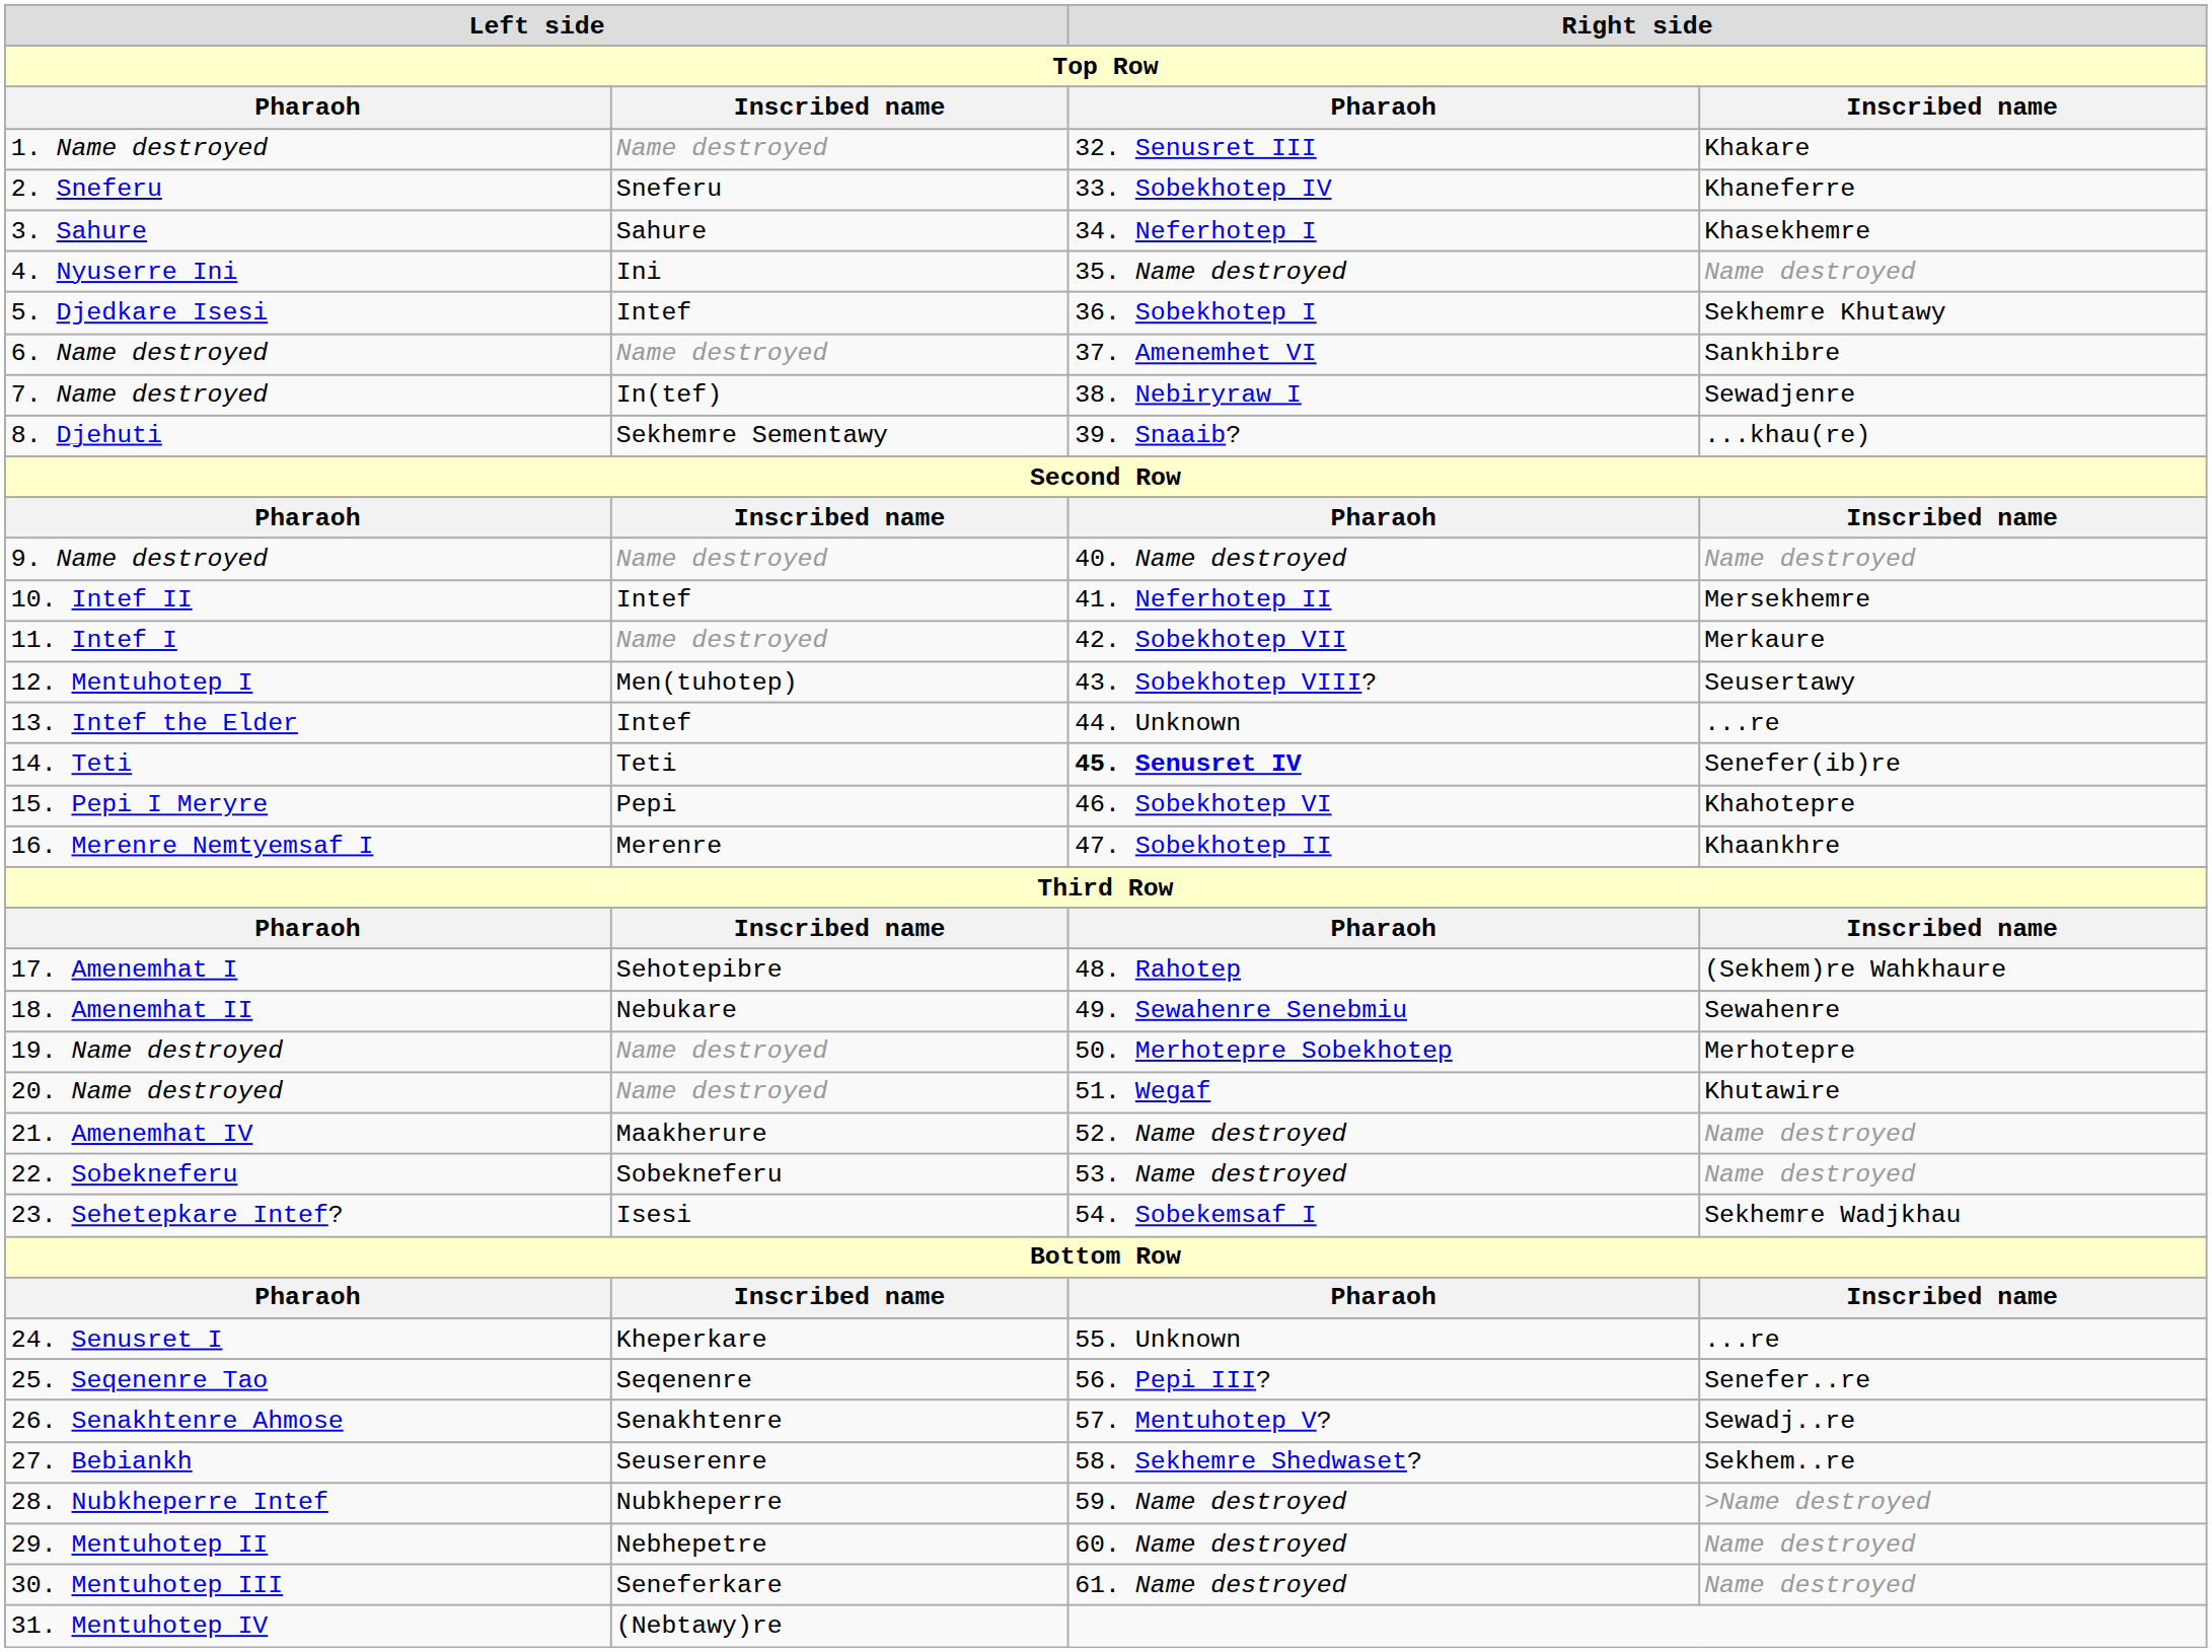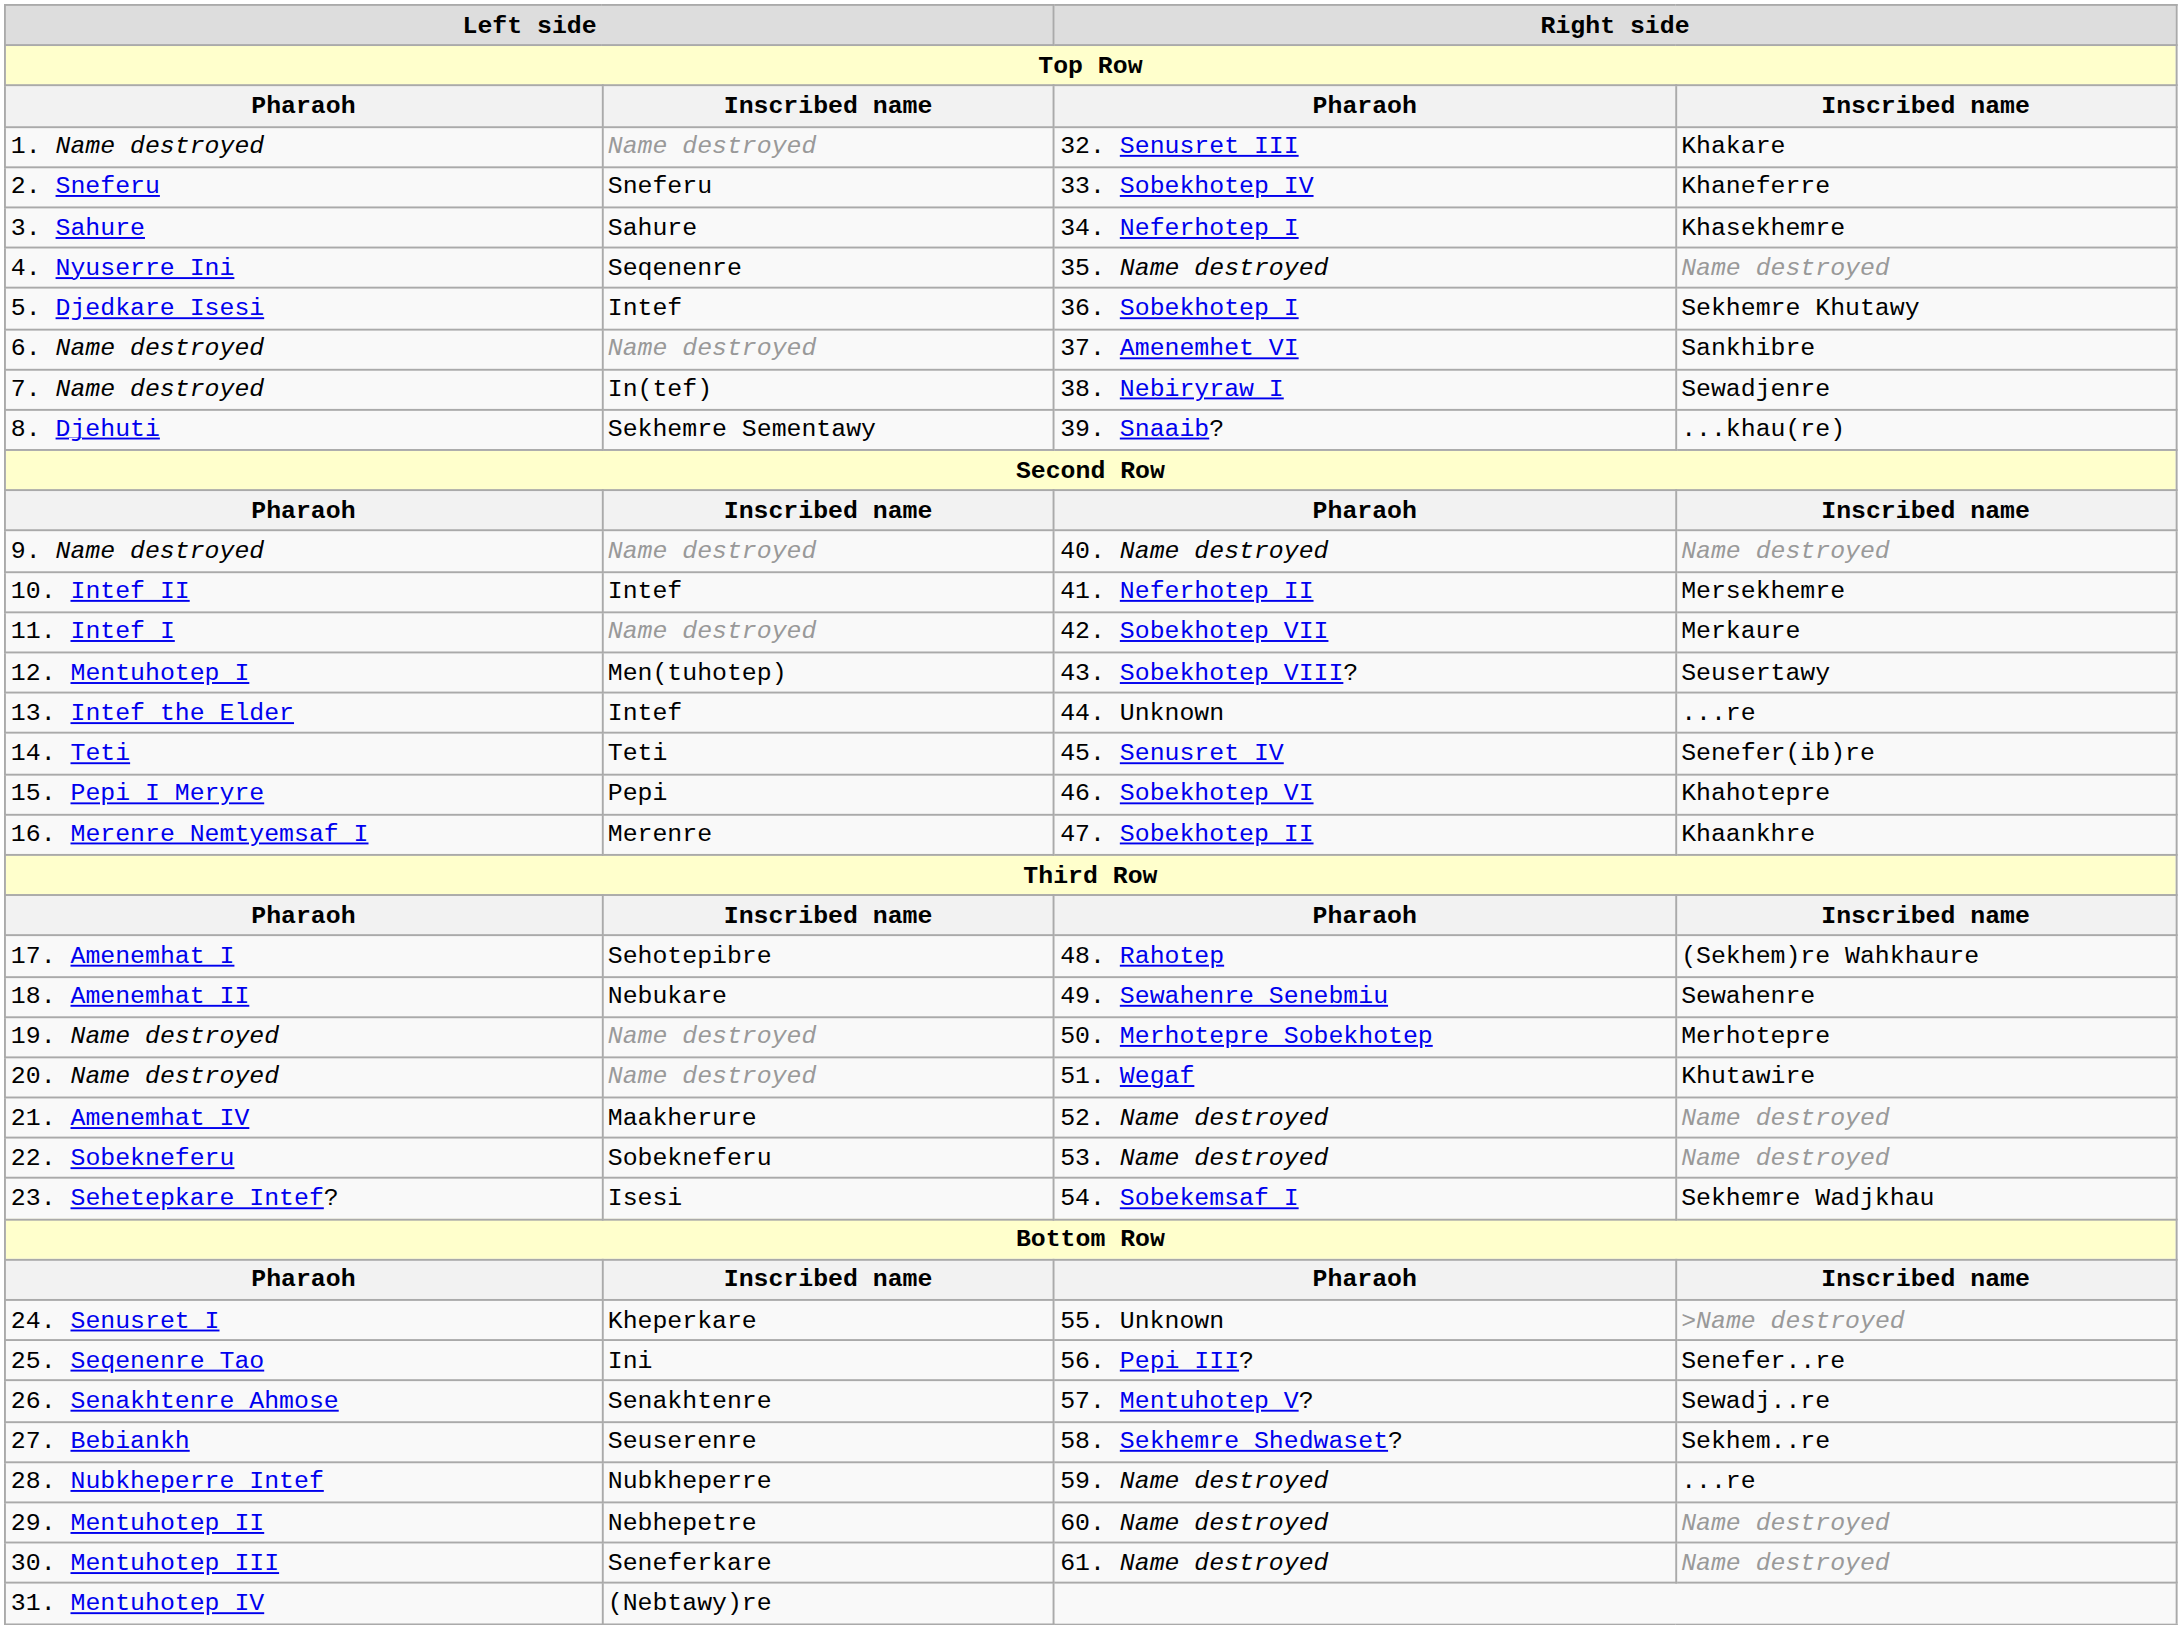 <table class="wikitable" width="90%">
 <tr>
 <th colspan="2" style="background-color:#ddd">Left side</th>
 <th colspan="2" style="background-color:#ddd">Right side</th>
 </tr>
 <tr>
 <th colspan="4" style="background-color:#ffffcc">Top Row</th>
 </tr>
 <tr>
 <th>Pharaoh</th>
 <th>Inscribed name</th>
 <th>Pharaoh</th>
 <th>Inscribed name</th>
 </tr>
 <tr>
 <td>1. <em>Name destroyed</em></td>
 <td style="color:#999"><em>Name destroyed</em></td>
 <td>32. <a href='#'>Senusret III</a></td>
 <td>Khakare</td>
 </tr>
 <tr>
 <td>2. <a href='#'>Sneferu</a></td>
 <td>Sneferu</td>
 <td>33. <a href='#'>Sobekhotep IV</a></td>
 <td>Khaneferre</td>
 </tr>
 <tr>
 <td>3. <a href='#'>Sahure</a></td>
 <td>Sahure</td>
 <td>34. <a href='#'>Neferhotep I</a></td>
 <td>Khasekhemre</td>
 </tr>
 <tr>
 <td>4. <a href='#'>Nyuserre Ini</a></td>
-<td>Ini</td>
+<td>Seqenenre</td>
 <td>35. <em>Name destroyed</em></td>
 <td style="color:#999"><em>Name destroyed</em></td>
 </tr>
 <tr>
 <td>5. <a href='#'>Djedkare Isesi</a></td>
 <td>Intef</td>
 <td>36. <a href='#'>Sobekhotep I</a></td>
 <td>Sekhemre Khutawy</td>
 </tr>
 <tr>
 <td>6. <em>Name destroyed</em></td>
 <td style="color:#999"><em>Name destroyed</em></td>
 <td>37. <a href='#'>Amenemhet VI</a></td>
 <td>Sankhibre</td>
 </tr>
 <tr>
 <td>7. <em>Name destroyed</em></td>
 <td>In(tef)</td>
 <td>38. <a href='#'>Nebiryraw I</a></td>
 <td>Sewadjenre</td>
 </tr>
 <tr>
 <td>8. <a href='#'>Djehuti</a></td>
 <td>Sekhemre Sementawy</td>
 <td>39. <a href='#'>Snaaib</a>?</td>
 <td>...khau(re)</td>
 </tr>
 <tr>
 <th colspan="4" style="background-color:#ffffcc">Second Row</th>
 </tr>
 <tr>
 <th>Pharaoh</th>
 <th>Inscribed name</th>
 <th>Pharaoh</th>
 <th>Inscribed name</th>
 </tr>
 <tr>
 <td>9. <em>Name destroyed</em></td>
 <td style="color:#999"><em>Name destroyed</em></td>
 <td>40. <em>Name destroyed</em></td>
 <td style="color:#999"><em>Name destroyed</em></td>
 </tr>
 <tr>
 <td>10. <a href='#'>Intef II</a></td>
 <td>Intef</td>
 <td>41. <a href='#'>Neferhotep II</a></td>
 <td>Mersekhemre</td>
 </tr>
 <tr>
 <td>11. <a href='#'>Intef I</a></td>
 <td style="color:#999"><em>Name destroyed</em></td>
 <td>42. <a href='#'>Sobekhotep VII</a></td>
 <td>Merkaure</td>
 </tr>
 <tr>
 <td>12. <a href='#'>Mentuhotep I</a></td>
 <td>Men(tuhotep)</td>
 <td>43. <a href='#'>Sobekhotep VIII</a>?</td>
 <td>Seusertawy</td>
 </tr>
 <tr>
 <td>13. <a href='#'>Intef the Elder</a></td>
 <td>Intef</td>
 <td>44. Unknown</td>
 <td>...re</td>
 </tr>
 <tr>
 <td>14. <a href='#'>Teti</a></td>
 <td>Teti</td>
-<td><strong>45. <a href='#'>Senusret IV</a></strong></td>
+<td>45. <a href='#'>Senusret IV</a></td>
 <td>Senefer(ib)re</td>
 </tr>
 <tr>
 <td>15. <a href='#'>Pepi I Meryre</a></td>
 <td>Pepi</td>
 <td>46. <a href='#'>Sobekhotep VI</a></td>
 <td>Khahotepre</td>
 </tr>
 <tr>
 <td>16. <a href='#'>Merenre Nemtyemsaf I</a></td>
 <td>Merenre</td>
 <td>47. <a href='#'>Sobekhotep II</a></td>
 <td>Khaankhre</td>
 </tr>
 <tr>
 <th colspan="4" style="background-color:#ffffcc">Third Row</th>
 </tr>
 <tr>
 <th>Pharaoh</th>
 <th>Inscribed name</th>
 <th>Pharaoh</th>
 <th>Inscribed name</th>
 </tr>
 <tr>
 <td>17. <a href='#'>Amenemhat I</a></td>
 <td>Sehotepibre</td>
 <td>48. <a href='#'>Rahotep</a></td>
 <td>(Sekhem)re Wahkhaure</td>
 </tr>
 <tr>
 <td>18. <a href='#'>Amenemhat II</a></td>
 <td>Nebukare</td>
 <td>49. <a href='#'>Sewahenre Senebmiu</a></td>
 <td>Sewahenre</td>
 </tr>
 <tr>
 <td>19. <em>Name destroyed</em></td>
 <td style="color:#999"><em>Name destroyed</em></td>
 <td>50. <a href='#'>Merhotepre Sobekhotep</a></td>
 <td>Merhotepre</td>
 </tr>
 <tr>
 <td>20. <em>Name destroyed</em></td>
 <td style="color:#999"><em>Name destroyed</em></td>
 <td>51. <a href='#'>Wegaf</a></td>
 <td>Khutawire</td>
 </tr>
 <tr>
 <td>21. <a href='#'>Amenemhat IV</a></td>
 <td>Maakherure</td>
 <td>52. <em>Name destroyed</em></td>
 <td style="color:#999"><em>Name destroyed</em></td>
 </tr>
 <tr>
 <td>22. <a href='#'>Sobekneferu</a></td>
 <td>Sobekneferu</td>
 <td>53. <em>Name destroyed</em></td>
 <td style="color:#999"><em>Name destroyed</em></td>
 </tr>
 <tr>
 <td>23. <a href='#'>Sehetepkare Intef</a>?</td>
 <td>Isesi</td>
 <td>54. <a href='#'>Sobekemsaf I</a></td>
 <td>Sekhemre Wadjkhau</td>
 </tr>
 <tr>
 <th colspan="4" style="background-color:#ffffcc">Bottom Row</th>
 </tr>
 <tr>
 <th>Pharaoh</th>
 <th>Inscribed name</th>
 <th>Pharaoh</th>
 <th>Inscribed name</th>
 </tr>
 <tr>
 <td>24. <a href='#'>Senusret I</a></td>
 <td>Kheperkare</td>
 <td>55. Unknown</td>
-<td>...re</td>
+<td style="color:#999">><em>Name destroyed</em></td>
 </tr>
 <tr>
 <td>25. <a href='#'>Seqenenre Tao</a></td>
-<td>Seqenenre</td>
+<td>Ini</td>
 <td>56. <a href='#'>Pepi III</a>?</td>
 <td>Senefer..re</td>
 </tr>
 <tr>
 <td>26. <a href='#'>Senakhtenre Ahmose</a></td>
 <td>Senakhtenre</td>
 <td>57. <a href='#'>Mentuhotep V</a>?</td>
 <td>Sewadj..re</td>
 </tr>
 <tr>
 <td>27. <a href='#'>Bebiankh</a></td>
 <td>Seuserenre</td>
 <td>58. <a href='#'>Sekhemre Shedwaset</a>?</td>
 <td>Sekhem..re</td>
 </tr>
 <tr>
 <td>28. <a href='#'>Nubkheperre Intef</a></td>
 <td>Nubkheperre</td>
 <td>59. <em>Name destroyed</em></td>
-<td style="color:#999">><em>Name destroyed</em></td>
+<td>...re</td>
 </tr>
 <tr>
 <td>29. <a href='#'>Mentuhotep II</a></td>
 <td>Nebhepetre</td>
 <td>60. <em>Name destroyed</em></td>
 <td style="color:#999"><em>Name destroyed</em></td>
 </tr>
 <tr>
 <td>30. <a href='#'>Mentuhotep III</a></td>
 <td>Seneferkare</td>
 <td>61. <em>Name destroyed</em></td>
 <td style="color:#999"><em>Name destroyed</em></td>
 </tr>
 <tr>
 <td>31. <a href='#'>Mentuhotep IV</a></td>
 <td>(Nebtawy)re</td>
 </tr>
 <tr>
 </tr>
 </table>
